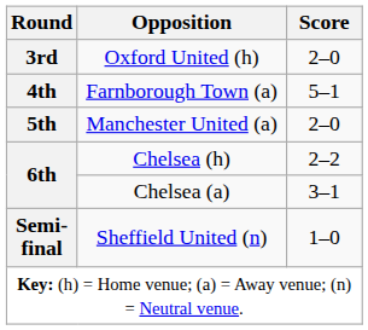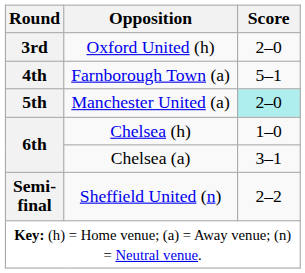 <table class="wikitable plainrowheaders" style="text-align:center;margin-left:1em;float:right">
 <tr>
 <th width="25">Round</th>
 <th width="150">Opposition</th>
 <th width="50">Score</th>
 </tr>
 <tr>
 <th scope=row style="text-align:center">3rd</th>
 <td><a href='#'>Oxford United</a> (h)</td>
 <td>2–0</td>
 </tr>
 <tr>
 <th scope=row style="text-align:center">4th</th>
 <td><a href='#'>Farnborough Town</a> (a)</td>
 <td>5–1</td>
 </tr>
 <tr>
 <th scope=row style="text-align:center">5th</th>
 <td><a href='#'>Manchester United</a> (a)</td>
-<td>2–0</td>
+<td style="background: paleturquoise;">2–0</td>
 </tr>
 <tr>
 <th scope=row style="text-align:center" rowspan="2">6th</th>
 <td><a href='#'>Chelsea</a> (h)</td>
-<td>2–2</td>
+<td>1–0</td>
 </tr>
 <tr>
 <td>Chelsea (a)</td>
 <td>3–1</td>
 </tr>
 <tr>
 <th scope=row style="text-align:center">Semi-final</th>
 <td><a href='#'>Sheffield United</a> (<a href='#'>n</a>)</td>
-<td>1–0</td>
+<td>2–2</td>
 </tr>
 <tr>
 <td colspan="3" style="background-color:white;"><small><strong>Key:</strong> (h) = Home venue; (a) = Away venue; (n) = <a href='#'>Neutral venue</a>.</small></td>
 </tr>
 </table>
